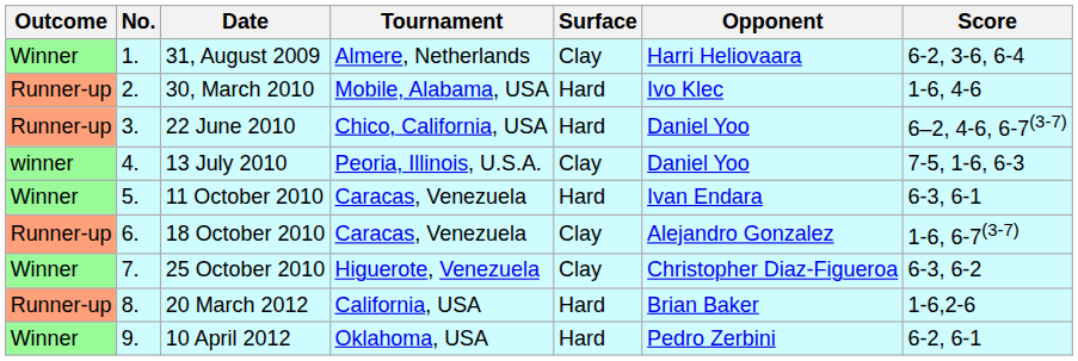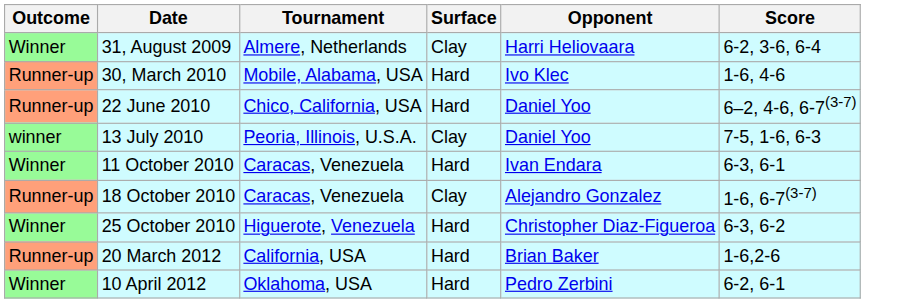 <table class="wikitable">
 <tr>
 <th>Outcome</th>
-<th>No.</th>
 <th>Date</th>
 <th>Tournament</th>
 <th>Surface</th>
 <th>Opponent</th>
 <th>Score</th>
 </tr>
 <tr bgcolor=cffcff>
 <td bgcolor=98FB98>Winner</td>
-<td>1.</td>
 <td>31, August 2009</td>
 <td><a href='#'>Almere</a>, Netherlands</td>
 <td>Clay</td>
 <td> <a href='#'>Harri Heliovaara</a></td>
 <td>6-2, 3-6, 6-4</td>
 </tr>
 <tr bgcolor=cffcff>
 <td bgcolor=FFA07A>Runner-up</td>
-<td>2.</td>
 <td>30, March 2010</td>
 <td><a href='#'>Mobile, Alabama</a>, USA</td>
 <td>Hard</td>
 <td> <a href='#'>Ivo Klec</a></td>
 <td>1-6, 4-6</td>
 </tr>
 <tr bgcolor=cffcff>
 <td bgcolor=FFAO7A>Runner-up</td>
-<td>3.</td>
 <td>22 June 2010</td>
 <td><a href='#'>Chico, California</a>, USA</td>
 <td>Hard</td>
 <td> <a href='#'>Daniel Yoo</a></td>
 <td>6–2, 4-6, 6-7<sup>(3-7)</sup></td>
 </tr>
 <tr bgcolor=cffcff>
 <td bgcolor=98FB98>winner</td>
-<td>4.</td>
 <td>13 July 2010</td>
 <td><a href='#'>Peoria, Illinois</a>, U.S.A.</td>
 <td>Clay</td>
 <td> <a href='#'>Daniel Yoo</a></td>
 <td>7-5, 1-6, 6-3</td>
 </tr>
 <tr bgcolor=cffcff>
 <td bgcolor=98FB98>Winner</td>
-<td>5.</td>
 <td>11 October 2010</td>
 <td><a href='#'>Caracas</a>, Venezuela</td>
 <td>Hard</td>
 <td> <a href='#'>Ivan Endara</a></td>
 <td>6-3, 6-1</td>
 </tr>
 <tr bgcolor=cffcff>
 <td bgcolor=FFA07A>Runner-up</td>
-<td>6.</td>
 <td>18 October 2010</td>
 <td><a href='#'>Caracas</a>, Venezuela</td>
 <td>Clay</td>
 <td> <a href='#'>Alejandro Gonzalez</a></td>
 <td>1-6, 6-7<sup>(3-7)</sup></td>
 </tr>
 <tr bgcolor=cffcff>
 <td bgcolor=98FB98>Winner</td>
-<td>7.</td>
 <td>25 October 2010</td>
 <td><a href='#'>Higuerote</a>, <a href='#'>Venezuela</a></td>
-<td>Clay</td>
+<td>Hard</td>
 <td> <a href='#'>Christopher Diaz-Figueroa</a></td>
 <td>6-3, 6-2</td>
 </tr>
 <tr bgcolor=cffcff>
 <td bgcolor=FFAO7A>Runner-up</td>
-<td>8.</td>
 <td>20 March 2012</td>
 <td><a href='#'>California</a>, USA</td>
 <td>Hard</td>
 <td> <a href='#'>Brian Baker</a></td>
 <td>1-6,2-6</td>
 </tr>
 <tr bgcolor=cffcff>
 <td bgcolor=98FB98>Winner</td>
-<td>9.</td>
 <td>10 April 2012</td>
 <td><a href='#'>Oklahoma</a>, USA</td>
 <td>Hard</td>
 <td> <a href='#'>Pedro Zerbini</a></td>
 <td>6-2, 6-1</td>
 </tr>
 </table>
